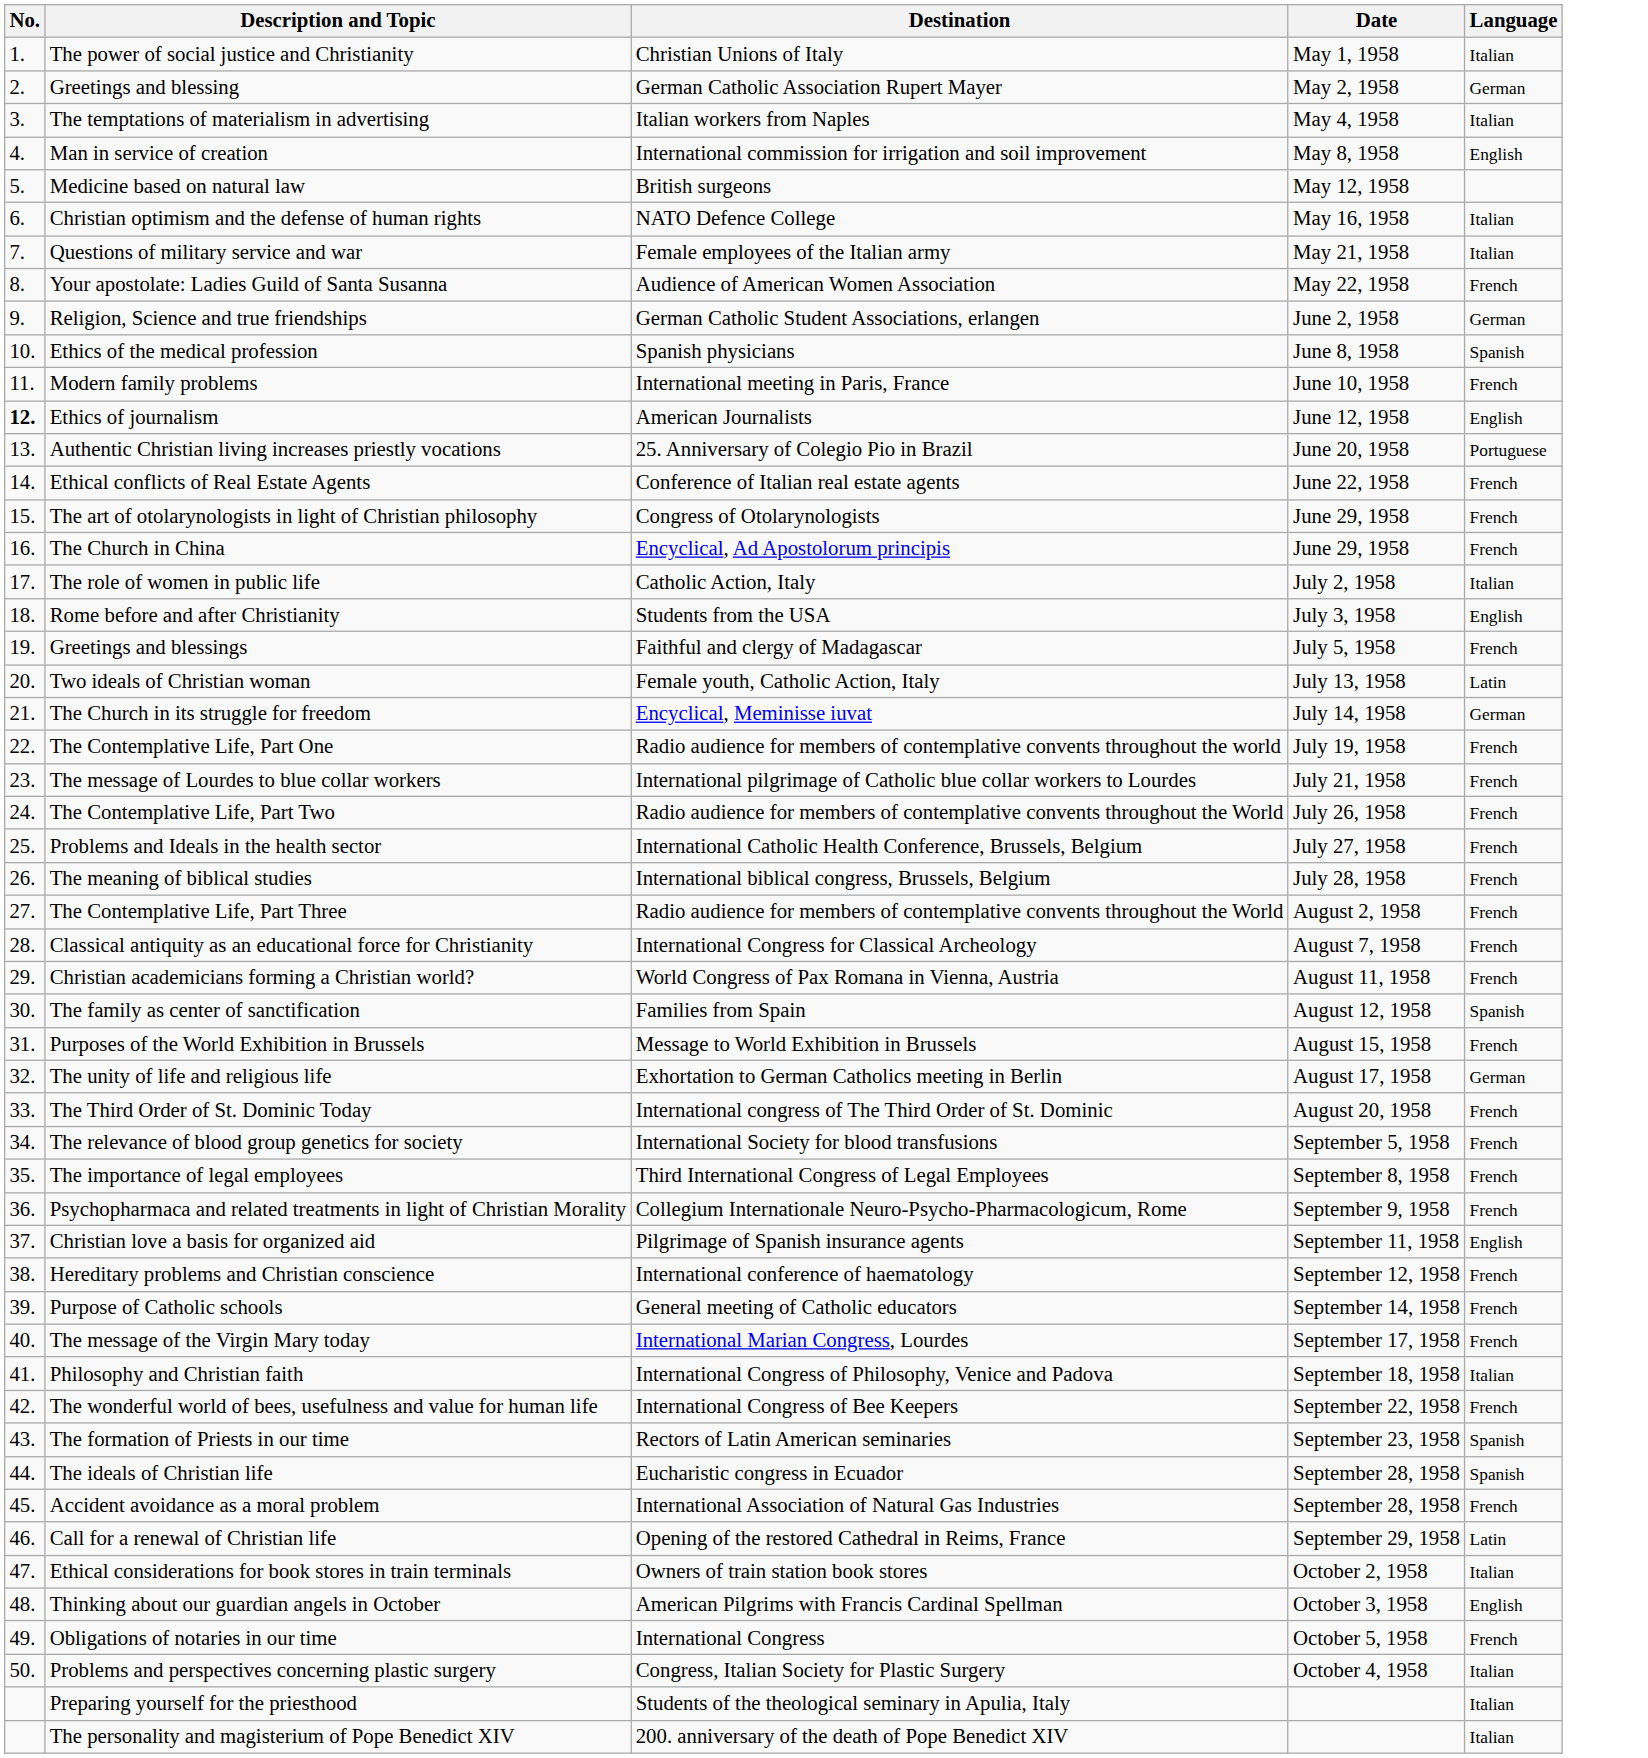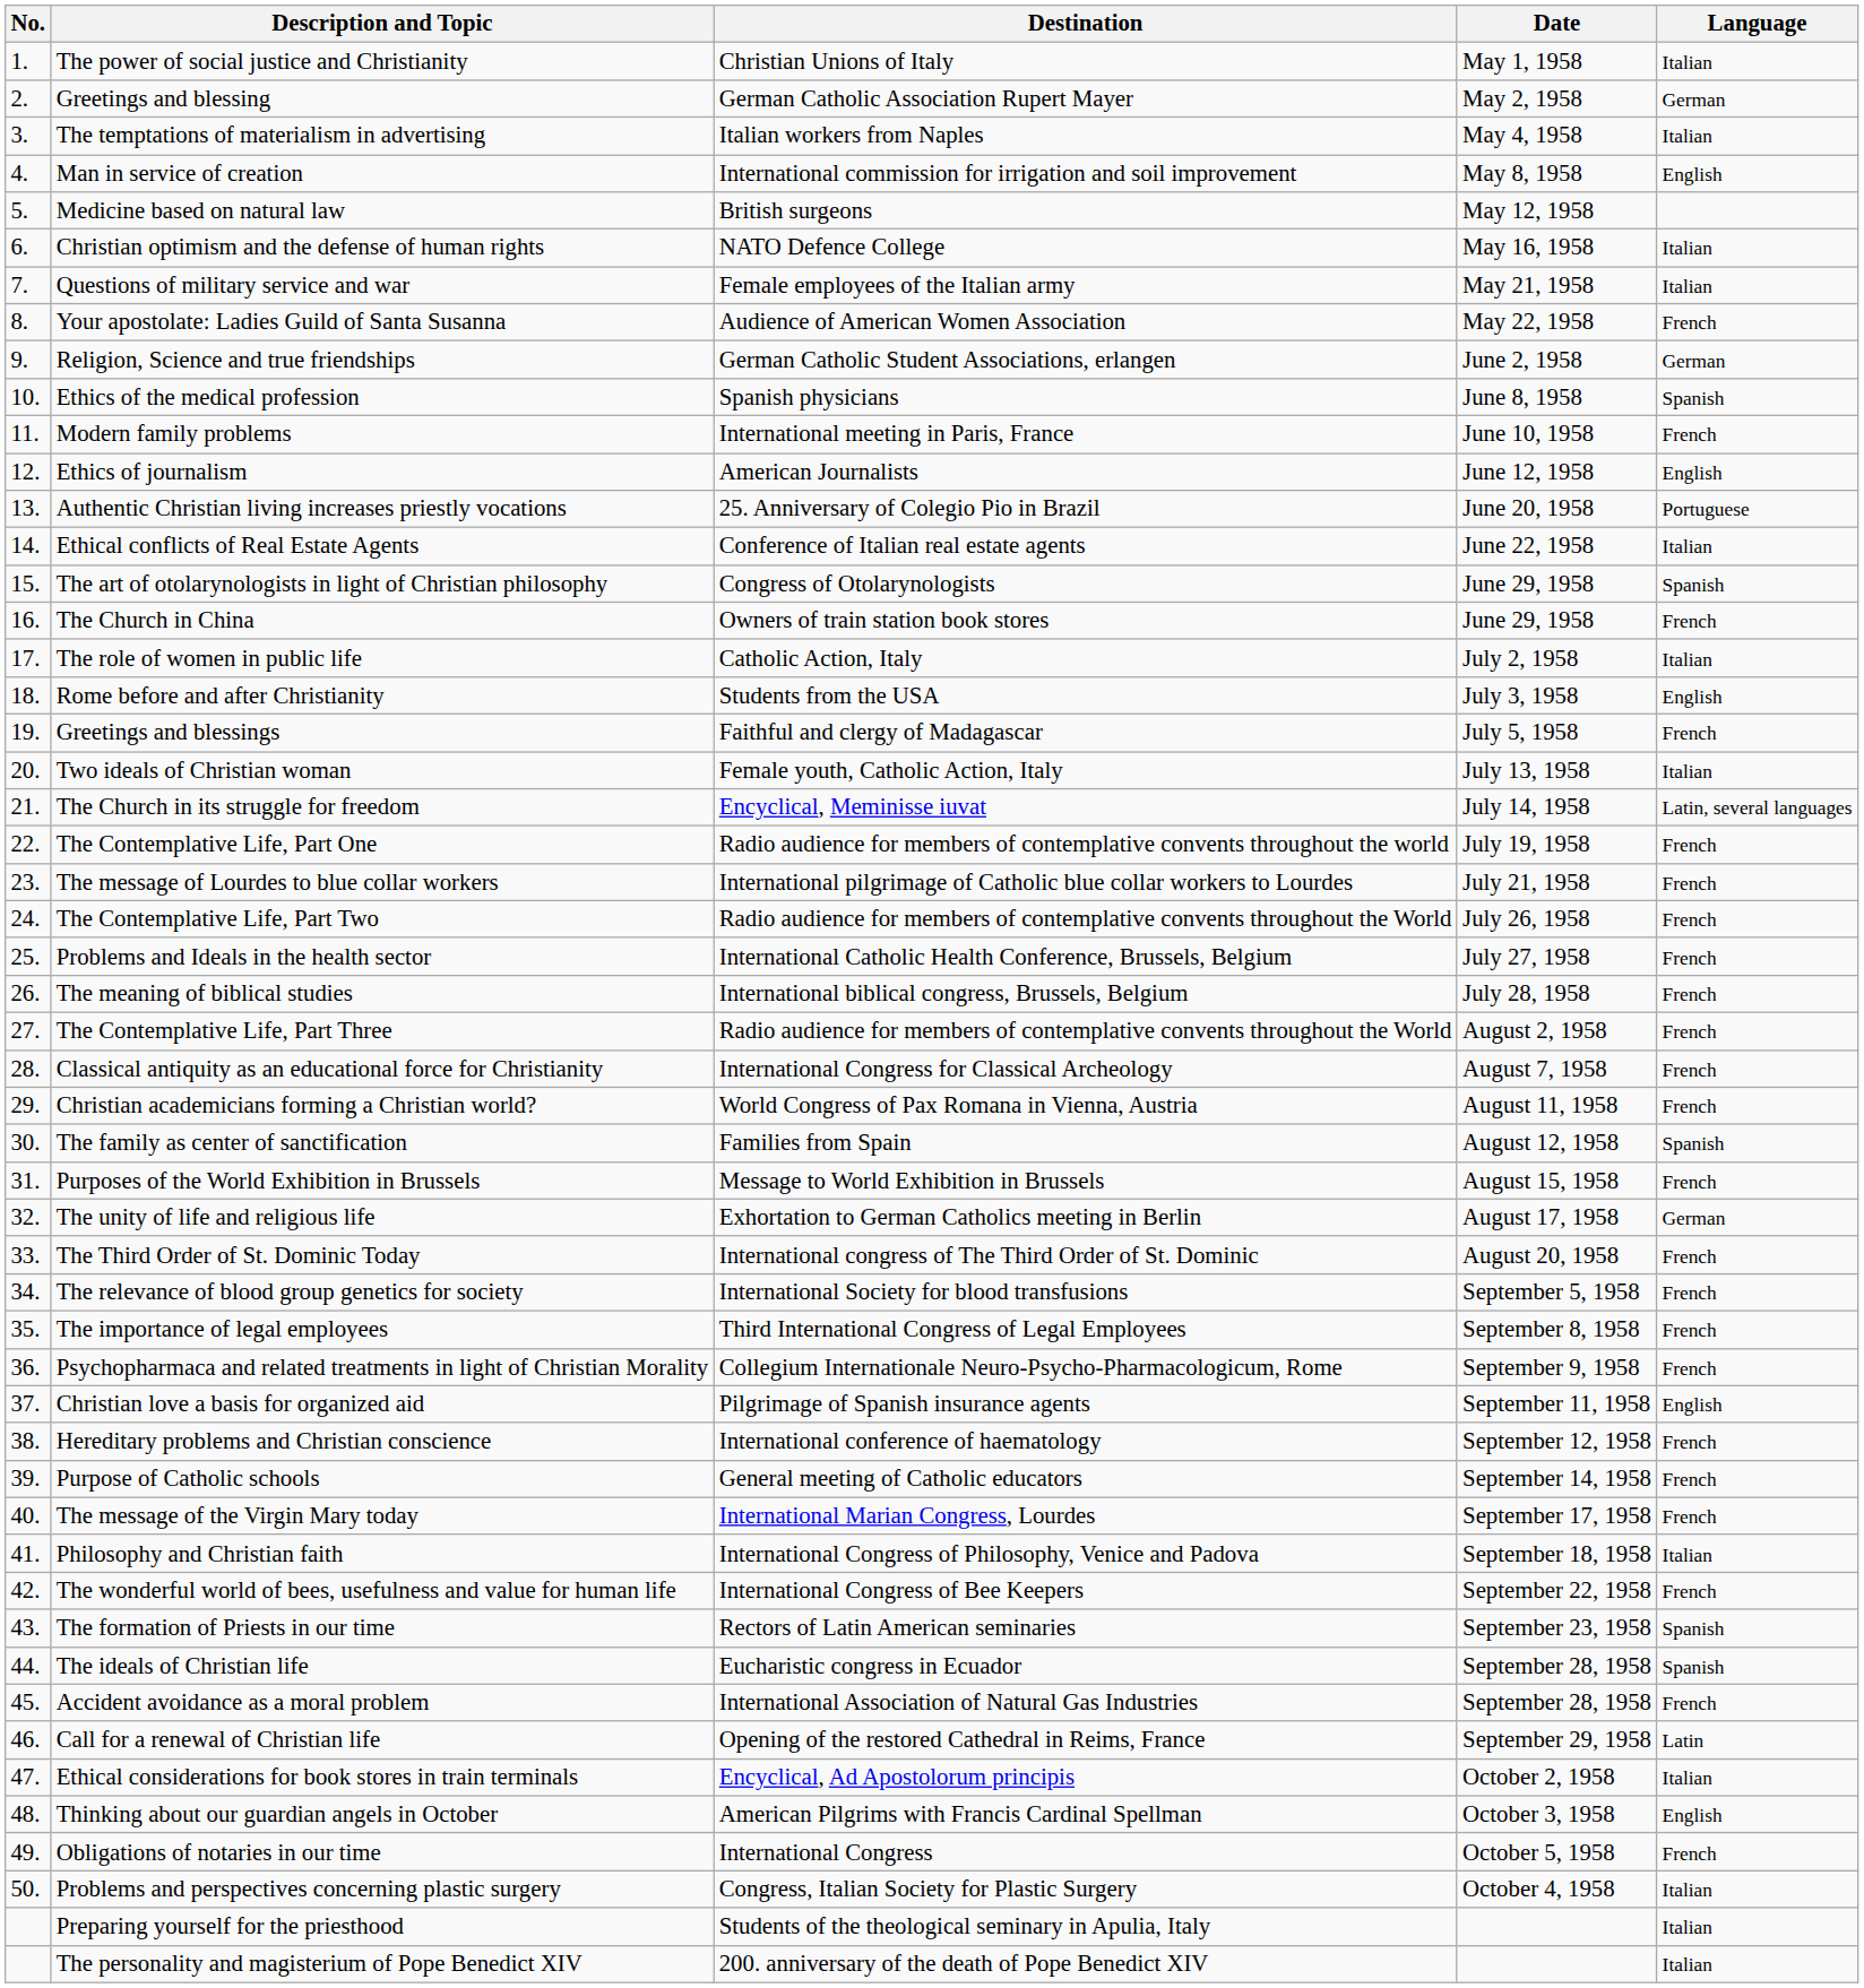 <table class="wikitable">
 <tr>
 <th>No.</th>
 <th>Description and Topic</th>
 <th>Destination</th>
 <th>Date</th>
 <th>Language</th>
 </tr>
 <tr>
 <td>1.</td>
 <td>The power of social justice and Christianity</td>
 <td>Christian Unions of Italy</td>
 <td>May 1, 1958</td>
 <td><small> Italian </small></td>
 </tr>
 <tr>
 <td>2.</td>
 <td>Greetings and blessing</td>
 <td>German Catholic Association Rupert Mayer</td>
 <td>May 2, 1958</td>
 <td><small> German </small></td>
 </tr>
 <tr>
 <td>3.</td>
 <td>The temptations of materialism in advertising</td>
 <td>Italian workers from Naples</td>
 <td>May 4, 1958</td>
 <td><small>Italian </small></td>
 </tr>
 <tr>
 <td>4.</td>
 <td>Man in service of creation</td>
 <td>International commission for irrigation and soil improvement</td>
 <td>May 8, 1958</td>
 <td><small>English </small></td>
 </tr>
 <tr>
 <td>5.</td>
 <td>Medicine based on natural law</td>
 <td>British surgeons</td>
 <td>May 12, 1958</td>
 <td><small> </small></td>
 </tr>
 <tr>
 <td>6.</td>
 <td>Christian optimism and the defense of human rights</td>
 <td>NATO Defence College</td>
 <td>May 16, 1958</td>
 <td><small>Italian </small></td>
 </tr>
 <tr>
 <td>7.</td>
 <td>Questions of military service and war</td>
 <td>Female employees of the Italian army</td>
 <td>May 21, 1958</td>
 <td><small> Italian </small></td>
 </tr>
 <tr>
 <td>8.</td>
 <td>Your apostolate: Ladies Guild of Santa Susanna</td>
 <td>Audience of American Women Association</td>
 <td>May 22, 1958</td>
 <td><small> French </small></td>
 </tr>
 <tr>
 <td>9.</td>
 <td>Religion, Science and true friendships</td>
 <td>German Catholic Student Associations, erlangen</td>
 <td>June 2, 1958</td>
 <td><small> German </small></td>
 </tr>
 <tr>
 <td>10.</td>
 <td>Ethics of the medical profession</td>
 <td>Spanish physicians</td>
 <td>June 8, 1958</td>
 <td><small> Spanish </small></td>
 </tr>
 <tr>
 <td>11.</td>
 <td>Modern family problems</td>
 <td>International meeting in Paris, France</td>
 <td>June 10, 1958</td>
 <td><small> French </small></td>
 </tr>
 <tr>
-<td><strong>12.</strong></td>
+<td>12.</td>
 <td>Ethics of journalism</td>
 <td>American Journalists</td>
 <td>June 12, 1958</td>
 <td><small> English </small></td>
 </tr>
 <tr>
 <td>13.</td>
 <td>Authentic Christian living increases priestly vocations</td>
 <td>25. Anniversary of Colegio Pio in Brazil</td>
 <td>June 20, 1958</td>
 <td><small>Portuguese </small></td>
 </tr>
 <tr>
 <td>14.</td>
 <td>Ethical conflicts of Real Estate Agents</td>
 <td>Conference of Italian real estate agents</td>
 <td>June 22, 1958</td>
-<td><small> French </small></td>
+<td><small>Italian </small></td>
 </tr>
 <tr>
 <td>15.</td>
 <td>The art of otolarynologists in light of Christian philosophy</td>
 <td>Congress of Otolarynologists</td>
 <td>June 29, 1958</td>
-<td><small> French </small></td>
+<td><small> Spanish </small></td>
 </tr>
 <tr>
 <td>16.</td>
 <td>The Church in China</td>
-<td><a href='#'>Encyclical</a>, <a href='#'>Ad Apostolorum principis</a></td>
+<td>Owners of train station book stores</td>
 <td>June 29, 1958</td>
 <td><small> French </small></td>
 </tr>
 <tr>
 <td>17.</td>
 <td>The role of women in public life</td>
 <td>Catholic Action, Italy</td>
 <td>July 2, 1958</td>
 <td><small> Italian </small></td>
 </tr>
 <tr>
 <td>18.</td>
 <td>Rome before and after Christianity</td>
 <td>Students from the USA</td>
 <td>July 3, 1958</td>
 <td><small> English </small></td>
 </tr>
 <tr>
 <td>19.</td>
 <td>Greetings and blessings</td>
 <td>Faithful and clergy of Madagascar</td>
 <td>July 5, 1958</td>
 <td><small>French </small></td>
 </tr>
 <tr>
 <td>20.</td>
 <td>Two ideals of Christian woman</td>
 <td>Female youth, Catholic Action, Italy</td>
 <td>July 13, 1958</td>
-<td><small>Latin </small></td>
+<td><small> Italian </small></td>
 </tr>
 <tr>
 <td>21.</td>
 <td>The Church in its struggle for freedom</td>
 <td><a href='#'>Encyclical</a>, <a href='#'>Meminisse iuvat</a></td>
 <td>July 14, 1958</td>
-<td><small> German </small></td>
+<td><small> Latin, several languages </small></td>
 </tr>
 <tr>
 <td>22.</td>
 <td>The Contemplative Life, Part One</td>
 <td>Radio audience for members of contemplative convents throughout the world</td>
 <td>July 19, 1958</td>
 <td><small>French </small></td>
 </tr>
 <tr>
 <td>23.</td>
 <td>The message of Lourdes to blue collar workers</td>
 <td>International pilgrimage of Catholic blue collar workers to Lourdes</td>
 <td>July 21, 1958</td>
 <td><small> French </small></td>
 </tr>
 <tr>
 <td>24.</td>
 <td>The Contemplative Life, Part Two</td>
 <td>Radio audience for members of contemplative convents throughout the World</td>
 <td>July 26, 1958</td>
 <td><small> French </small></td>
 </tr>
 <tr>
 <td>25.</td>
 <td>Problems and Ideals in the health sector</td>
 <td>International Catholic Health Conference, Brussels, Belgium</td>
 <td>July 27, 1958</td>
 <td><small>French </small></td>
 </tr>
 <tr>
 <td>26.</td>
 <td>The meaning of biblical studies</td>
 <td>International biblical congress, Brussels, Belgium</td>
 <td>July 28, 1958</td>
 <td><small> French </small></td>
 </tr>
 <tr>
 <td>27.</td>
 <td>The Contemplative Life, Part Three</td>
 <td>Radio audience for members of contemplative convents throughout the World</td>
 <td>August 2, 1958</td>
 <td><small> French </small></td>
 </tr>
 <tr>
 <td>28.</td>
 <td>Classical antiquity as an educational force for Christianity</td>
 <td>International Congress for Classical Archeology</td>
 <td>August 7, 1958</td>
 <td><small> French </small></td>
 </tr>
 <tr>
 <td>29.</td>
 <td>Christian academicians forming a Christian world?</td>
 <td>World Congress of Pax Romana in Vienna, Austria</td>
 <td>August 11, 1958</td>
 <td><small> French </small></td>
 </tr>
 <tr>
 <td>30.</td>
 <td>The family as center of sanctification</td>
 <td>Families from Spain</td>
 <td>August 12, 1958</td>
 <td><small> Spanish </small></td>
 </tr>
 <tr>
 <td>31.</td>
 <td>Purposes of the World Exhibition in Brussels</td>
 <td>Message to World Exhibition in Brussels</td>
 <td>August 15, 1958</td>
 <td><small> French </small></td>
 </tr>
 <tr>
 <td>32.</td>
 <td>The unity of life and religious life</td>
 <td>Exhortation to German Catholics meeting in Berlin</td>
 <td>August 17, 1958</td>
 <td><small>German </small></td>
 </tr>
 <tr>
 <td>33.</td>
 <td>The Third Order of St. Dominic Today</td>
 <td>International congress of The Third Order of St. Dominic</td>
 <td>August 20, 1958</td>
 <td><small>French </small></td>
 </tr>
 <tr>
 <td>34.</td>
 <td>The relevance of blood group genetics for society</td>
 <td>International Society for blood transfusions</td>
 <td>September 5, 1958</td>
 <td><small> French </small></td>
 </tr>
 <tr>
 <td>35.</td>
 <td>The importance of legal employees</td>
 <td>Third International Congress of Legal Employees</td>
 <td>September 8, 1958</td>
 <td><small> French </small></td>
 </tr>
 <tr>
 <td>36.</td>
 <td>Psychopharmaca and related treatments in light of Christian Morality</td>
 <td>Collegium Internationale Neuro-Psycho-Pharmacologicum, Rome</td>
 <td>September 9, 1958</td>
 <td><small> French </small></td>
 </tr>
 <tr>
 <td>37.</td>
 <td>Christian love a basis for organized aid</td>
 <td>Pilgrimage of Spanish insurance agents</td>
 <td>September 11, 1958</td>
 <td><small> English </small></td>
 </tr>
 <tr>
 <td>38.</td>
 <td>Hereditary problems and Christian conscience</td>
 <td>International conference of haematology</td>
 <td>September 12, 1958</td>
 <td><small> French </small></td>
 </tr>
 <tr>
 <td>39.</td>
 <td>Purpose of Catholic schools</td>
 <td>General meeting of Catholic educators</td>
 <td>September 14, 1958</td>
 <td><small> French </small></td>
 </tr>
 <tr>
 <td>40.</td>
 <td>The message of the Virgin Mary today</td>
 <td><a href='#'>International Marian Congress</a>, Lourdes</td>
 <td>September 17, 1958</td>
 <td><small> French </small></td>
 </tr>
 <tr>
 <td>41.</td>
 <td>Philosophy and Christian faith</td>
 <td>International Congress of Philosophy, Venice and Padova</td>
 <td>September 18, 1958</td>
 <td><small> Italian </small></td>
 </tr>
 <tr>
 <td>42.</td>
 <td>The wonderful world of bees, usefulness and value for human life</td>
 <td>International Congress of Bee Keepers</td>
 <td>September 22, 1958</td>
 <td><small> French </small></td>
 </tr>
 <tr>
 <td>43.</td>
 <td>The formation of Priests in our time</td>
 <td>Rectors of Latin American seminaries</td>
 <td>September 23, 1958</td>
 <td><small> Spanish </small></td>
 </tr>
 <tr>
 <td>44.</td>
 <td>The ideals of Christian life</td>
 <td>Eucharistic congress in Ecuador</td>
 <td>September 28, 1958</td>
 <td><small> Spanish </small></td>
 </tr>
 <tr>
 <td>45.</td>
 <td>Accident avoidance as a moral problem</td>
 <td>International Association of Natural Gas Industries</td>
 <td>September 28, 1958</td>
 <td><small> French </small></td>
 </tr>
 <tr>
 <td>46.</td>
 <td>Call for a renewal of Christian life</td>
 <td>Opening of the restored Cathedral in Reims, France</td>
 <td>September 29, 1958</td>
 <td><small>Latin </small></td>
 </tr>
 <tr>
 <td>47.</td>
 <td>Ethical considerations for book stores in train terminals</td>
-<td>Owners of train station book stores</td>
+<td><a href='#'>Encyclical</a>, <a href='#'>Ad Apostolorum principis</a></td>
 <td>October 2, 1958</td>
 <td><small>Italian </small></td>
 </tr>
 <tr>
 <td>48.</td>
 <td>Thinking about our guardian angels in October</td>
 <td>American Pilgrims with Francis Cardinal Spellman</td>
 <td>October 3, 1958</td>
 <td><small> English </small></td>
 </tr>
 <tr>
 <td>49.</td>
 <td>Obligations of notaries in our time</td>
 <td>International Congress</td>
 <td>October 5, 1958</td>
 <td><small> French </small></td>
 </tr>
 <tr>
 <td>50.</td>
 <td>Problems and perspectives concerning plastic surgery</td>
 <td>Congress, Italian Society for Plastic Surgery</td>
 <td>October 4, 1958</td>
 <td><small> Italian </small></td>
 </tr>
 <tr>
 <td></td>
 <td>Preparing yourself for the priesthood </td>
 <td>Students of the theological seminary in Apulia, Italy</td>
 <td></td>
 <td><small> Italian </small></td>
 </tr>
 <tr>
 <td></td>
 <td>The personality and magisterium of Pope Benedict XIV </td>
 <td>200. anniversary of the death of Pope Benedict XIV</td>
 <td></td>
 <td><small> Italian </small></td>
 </tr>
 </table>
